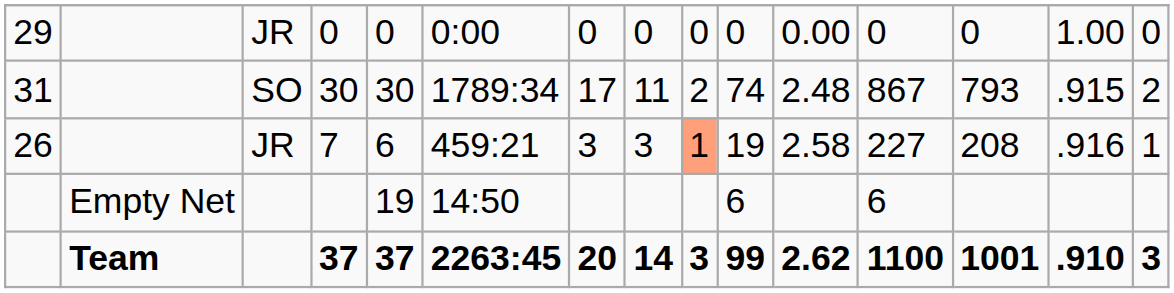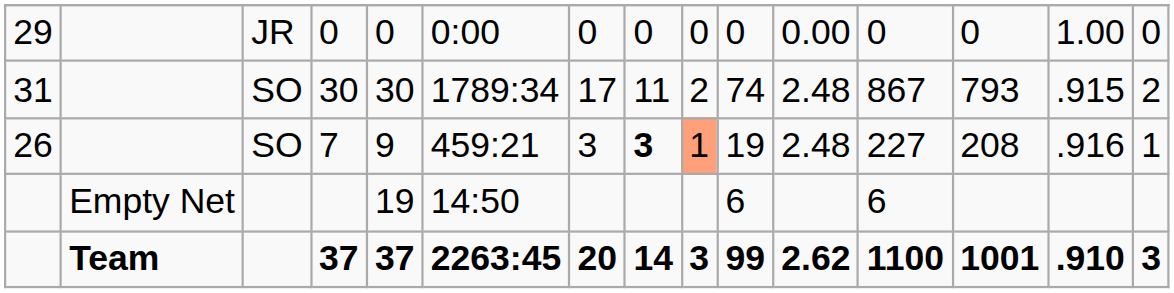 <table class="wikitable sortable">
 <tr>
 </tr>
 <tr>
 <td>29</td>
 <td></td>
 <td>JR</td>
 <td>0</td>
 <td>0</td>
 <td>0:00</td>
 <td>0</td>
 <td>0</td>
 <td>0</td>
 <td>0</td>
 <td>0.00</td>
 <td>0</td>
 <td>0</td>
 <td>1.00</td>
 <td>0</td>
 </tr>
 <tr>
 <td>31</td>
 <td></td>
 <td>SO</td>
 <td>30</td>
 <td>30</td>
 <td>1789:34</td>
 <td>17</td>
 <td>11</td>
 <td>2</td>
 <td>74</td>
 <td>2.48</td>
 <td>867</td>
 <td>793</td>
 <td>.915</td>
 <td>2</td>
 </tr>
 <tr>
 <td>26</td>
 <td></td>
-<td>JR</td>
+<td>SO</td>
 <td>7</td>
-<td>6</td>
+<td>9</td>
 <td>459:21</td>
 <td>3</td>
-<td>3</td>
+<td><strong>3</strong></td>
 <td style="background: lightsalmon;">1</td>
 <td>19</td>
-<td>2.58</td>
+<td>2.48</td>
 <td>227</td>
 <td>208</td>
 <td>.916</td>
 <td>1</td>
 </tr>
 <tr>
 <td></td>
 <td>Empty Net</td>
 <td></td>
 <td></td>
 <td>19</td>
 <td>14:50</td>
 <td></td>
 <td></td>
 <td></td>
 <td>6</td>
 <td></td>
 <td>6</td>
 <td></td>
 <td></td>
 <td></td>
 </tr>
 <tr class="sortbottom">
 <td></td>
 <td><strong>Team</strong></td>
 <td></td>
 <td><strong>37</strong></td>
 <td><strong>37</strong></td>
 <td><strong>2263:45</strong></td>
 <td><strong>20</strong></td>
 <td><strong>14</strong></td>
 <td><strong>3</strong></td>
 <td><strong>99</strong></td>
 <td><strong>2.62</strong></td>
 <td><strong>1100</strong></td>
 <td><strong>1001</strong></td>
 <td><strong>.910</strong></td>
 <td><strong>3</strong></td>
 </tr>
 </table>
